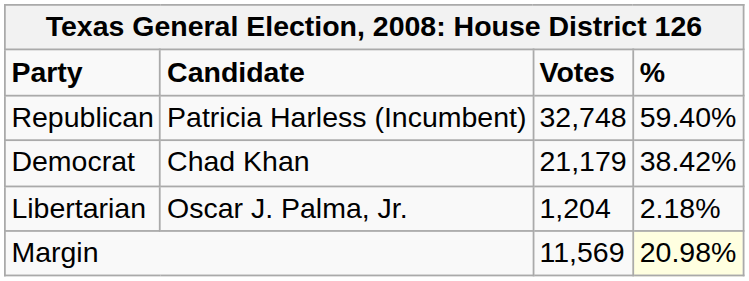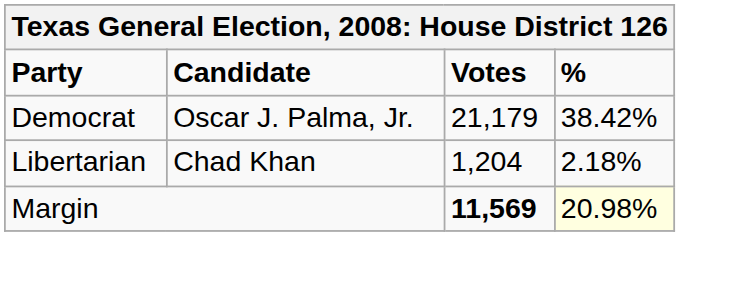 <table class="wikitable">
 <tr>
 <th colspan="4"><strong>Texas General Election, 2008: House District 126</strong></th>
 </tr>
 <tr>
 <td><strong>Party</strong></td>
 <td><strong>Candidate</strong></td>
 <td><strong>Votes</strong></td>
 <td><strong>%</strong></td>
 </tr>
 <tr>
-<td>Republican</td>
-<td>Patricia Harless (Incumbent)</td>
-<td>32,748</td>
-<td>59.40%</td>
-</tr>
-<tr>
 <td>Democrat</td>
-<td>Chad Khan</td>
+<td>Oscar J. Palma, Jr.</td>
 <td>21,179</td>
 <td>38.42%</td>
 </tr>
 <tr>
 <td>Libertarian</td>
-<td>Oscar J. Palma, Jr.</td>
+<td>Chad Khan</td>
 <td>1,204</td>
 <td>2.18%</td>
 </tr>
 <tr>
 <td colspan="2">Margin</td>
-<td>11,569</td>
+<td><strong>11,569</strong></td>
 <td style="background: lightyellow;">20.98%</td>
 </tr>
 </table>
